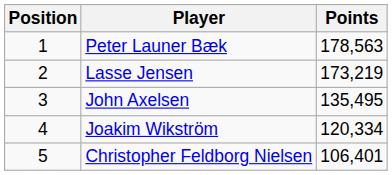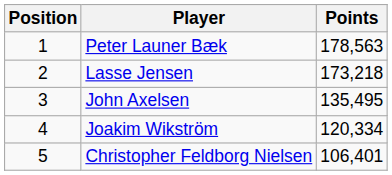 <table class=wikitable>
 <tr>
 <th>Position</th>
 <th>Player</th>
 <th>Points</th>
 </tr>
 <tr>
 <td align=center>1</td>
 <td> <a href='#'>Peter Launer Bæk</a></td>
 <td align=center>178,563</td>
 </tr>
 <tr>
 <td align=center>2</td>
 <td> <a href='#'>Lasse Jensen</a></td>
-<td align=center>173,219</td>
+<td align=center>173,218</td>
 </tr>
 <tr>
 <td align=center>3</td>
 <td> <a href='#'>John Axelsen</a></td>
 <td align=center>135,495</td>
 </tr>
 <tr>
 <td align=center>4</td>
 <td> <a href='#'>Joakim Wikström</a></td>
 <td align=center>120,334</td>
 </tr>
 <tr>
 <td align=center>5</td>
 <td> <a href='#'>Christopher Feldborg Nielsen</a></td>
 <td align=center>106,401</td>
 </tr>
 </table>
